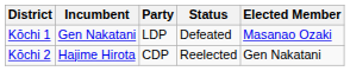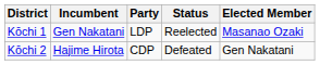 <table class="wikitable">
 <tr>
 <th>District</th>
 <th>Incumbent</th>
 <th>Party</th>
 <th>Status</th>
 <th>Elected Member</th>
 </tr>
 <tr>
 <td><a href='#'>Kōchi 1</a></td>
 <td><a href='#'>Gen Nakatani</a></td>
 <td>LDP</td>
-<td>Defeated</td>
+<td>Reelected</td>
 <td><a href='#'>Masanao Ozaki</a></td>
 </tr>
 <tr>
 <td><a href='#'>Kōchi 2</a></td>
 <td><a href='#'>Hajime Hirota</a></td>
 <td>CDP</td>
-<td>Reelected</td>
+<td>Defeated</td>
 <td>Gen Nakatani</td>
 </tr>
 </table>
